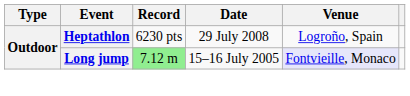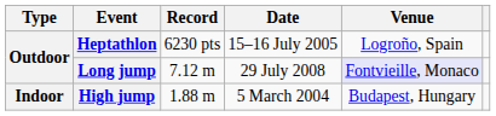 <table class="wikitable" style="text-align: center">
 <tr>
 <th scope="col">Type</th>
 <th scope="col">Event</th>
 <th scope="col">Record</th>
 <th scope="col">Date</th>
 <th scope="col">Venue</th>
 <th scope="col"></th>
 </tr>
 <tr>
 <th scope="rowgroup" rowspan="2">Outdoor</th>
 <th scope="row"><a href='#'>Heptathlon</a></th>
 <td>6230 pts</td>
-<td>29 July 2008</td>
+<td>15–16 July 2005</td>
 <td><a href='#'>Logroño</a>, Spain</td>
 <td></td>
 </tr>
 <tr>
 <th scope="row"><a href='#'>Long jump</a></th>
-<td style="background: lightgreen;">7.12 m </td>
-<td>15–16 July 2005</td>
+<td>7.12 m </td>
+<td>29 July 2008</td>
 <td style="background: lavender;"><a href='#'>Fontvieille</a>, Monaco</td>
 <td></td>
 </tr>
+<tr>
+<th scope="row">Indoor</th>
+<th scope="row"><a href='#'>High jump</a></th>
+<td>1.88 m</td>
+<td>5 March 2004</td>
+<td><a href='#'>Budapest</a>, Hungary</td>
+<td></td>
+</tr>
 </table>
